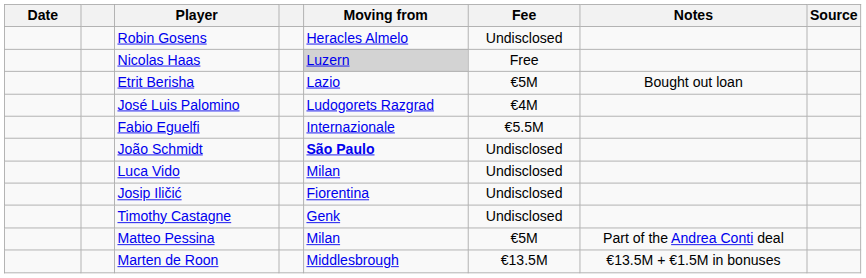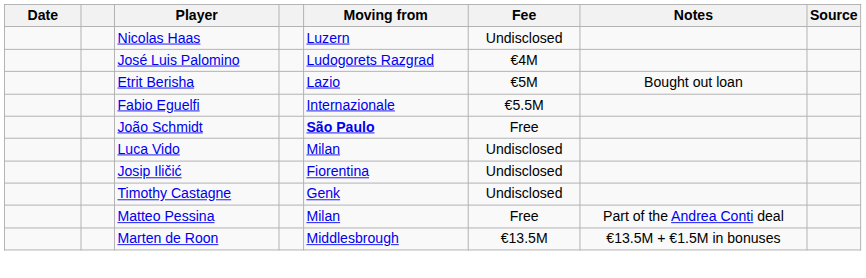 <table class="wikitable sortable">
 <tr>
 <th style="width:80px;">Date</th>
 <th style="width:30px;"></th>
 <th style="width:180px;">Player</th>
 <th style="width:20px;"></th>
 <th style="width:180px;">Moving from</th>
 <th style="width:120px;" class="unsortable">Fee</th>
 <th style="width:250px;" class="unsortable">Notes</th>
 <th style="width:20px;">Source</th>
 </tr>
 <tr>
 <td></td>
 <td align=center></td>
-<td> <a href='#'>Robin Gosens</a></td>
+<td> <a href='#'>Nicolas Haas</a></td>
 <td align=center></td>
-<td> <a href='#'>Heracles Almelo</a></td>
+<td> <a href='#'>Luzern</a></td>
 <td align=center>Undisclosed</td>
 <td align=center></td>
 <td></td>
 </tr>
 <tr>
 <td></td>
 <td align=center></td>
-<td> <a href='#'>Nicolas Haas</a></td>
+<td> <a href='#'>José Luis Palomino</a></td>
 <td align=center></td>
-<td style="background: lightgrey;"> <a href='#'>Luzern</a></td>
-<td align=center>Free</td>
+<td> <a href='#'>Ludogorets Razgrad</a></td>
+<td align=center>€4M</td>
 <td align=center></td>
 <td></td>
 </tr>
 <tr>
 <td></td>
 <td align=center></td>
 <td> <a href='#'>Etrit Berisha</a></td>
 <td align=center></td>
 <td> <a href='#'>Lazio</a></td>
 <td align=center>€5M</td>
 <td align=center>Bought out loan</td>
-<td></td>
-</tr>
-<tr>
-<td></td>
-<td align=center></td>
-<td> <a href='#'>José Luis Palomino</a></td>
-<td align=center></td>
-<td> <a href='#'>Ludogorets Razgrad</a></td>
-<td align=center>€4M</td>
-<td align=center></td>
 <td></td>
 </tr>
 <tr>
 <td></td>
 <td align=center></td>
 <td> <a href='#'>Fabio Eguelfi</a></td>
 <td align=center></td>
 <td> <a href='#'>Internazionale</a></td>
 <td align=center>€5.5M</td>
 <td align=center></td>
 <td></td>
 </tr>
 <tr>
 <td></td>
 <td align=center></td>
 <td> <a href='#'>João Schmidt</a></td>
 <td align=center></td>
 <td><strong> <a href='#'>São Paulo</a></strong></td>
-<td align=center>Undisclosed</td>
+<td align=center>Free</td>
 <td align=center></td>
 <td></td>
 </tr>
 <tr>
 <td></td>
 <td align=center></td>
 <td> <a href='#'>Luca Vido</a></td>
 <td align=center></td>
 <td> <a href='#'>Milan</a></td>
 <td align=center>Undisclosed</td>
 <td align=center></td>
 <td></td>
 </tr>
 <tr>
 <td></td>
 <td align=center></td>
 <td> <a href='#'>Josip Iličić</a></td>
 <td align=center></td>
 <td> <a href='#'>Fiorentina</a></td>
 <td align=center>Undisclosed</td>
 <td align=center></td>
 <td></td>
 </tr>
 <tr>
 <td></td>
 <td align=center></td>
 <td> <a href='#'>Timothy Castagne</a></td>
 <td align=center></td>
 <td> <a href='#'>Genk</a></td>
 <td align=center>Undisclosed</td>
 <td align=center></td>
 <td></td>
 </tr>
 <tr>
 <td></td>
 <td align=center></td>
 <td> <a href='#'>Matteo Pessina</a></td>
 <td align=center></td>
 <td> <a href='#'>Milan</a></td>
-<td align=center>€5M</td>
+<td align=center>Free</td>
 <td align=center>Part of the <a href='#'>Andrea Conti</a> deal</td>
 <td></td>
 </tr>
 <tr>
 <td></td>
 <td align=center></td>
 <td> <a href='#'>Marten de Roon</a></td>
 <td align=center></td>
 <td> <a href='#'>Middlesbrough</a></td>
 <td align=center>€13.5M</td>
 <td align=center>€13.5M + €1.5M in bonuses</td>
 <td></td>
 </tr>
 </table>
